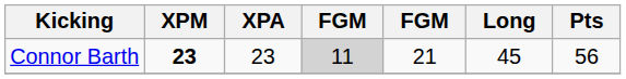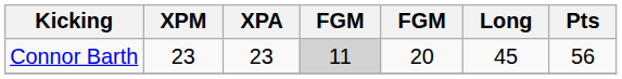 <table class="wikitable">
 <tr>
 <th>    Kicking    </th>
 <th>  XPM  </th>
 <th>  XPA  </th>
 <th>  FGM  </th>
 <th>  FGM  </th>
 <th>  Long  </th>
 <th>  Pts  </th>
 </tr>
 <tr>
 <td><a href='#'>Connor Barth</a></td>
-<td align="center"><strong>23</strong></td>
+<td align="center">23</td>
 <td align="center">23</td>
 <td align="center" style="background: lightgrey;">11</td>
-<td align="center">21</td>
+<td align="center">20</td>
 <td align="center">45</td>
 <td align="center">56</td>
 </tr>
 <tr>
 </tr>
 </table>
